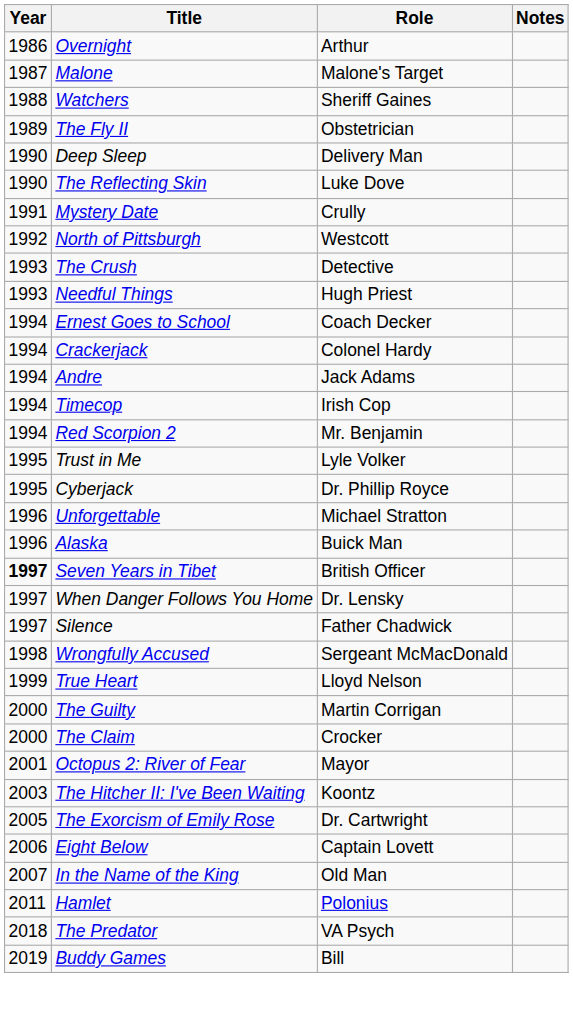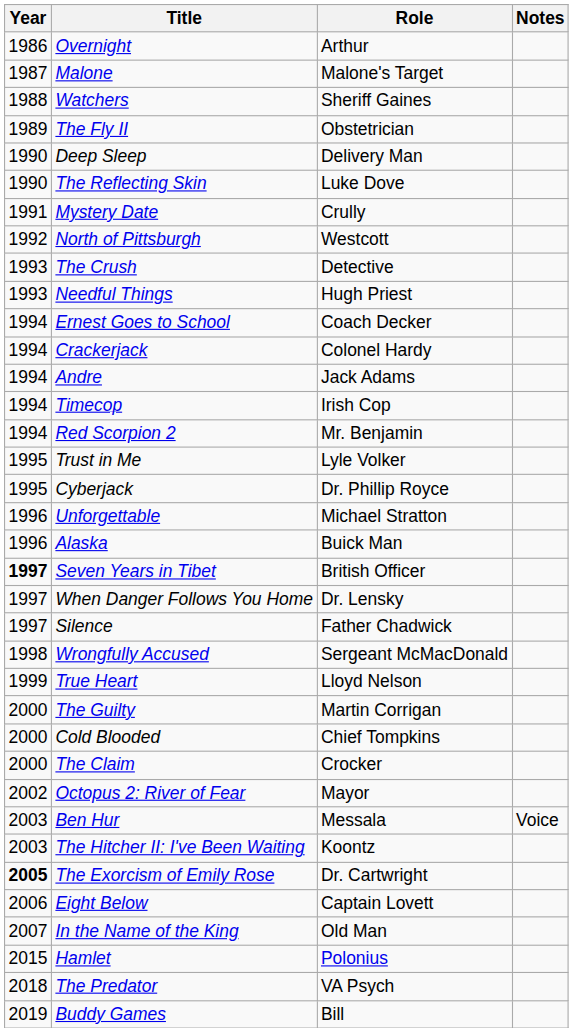 <table class="wikitable sortable">
 <tr>
 <th>Year</th>
 <th>Title</th>
 <th>Role</th>
 <th class="unsortable">Notes</th>
 </tr>
 <tr>
 <td>1986</td>
 <td><a href='#'><em>Overnight</em></a></td>
 <td>Arthur</td>
 <td></td>
 </tr>
 <tr>
 <td>1987</td>
 <td><a href='#'><em>Malone</em></a></td>
 <td>Malone's Target</td>
 <td></td>
 </tr>
 <tr>
 <td>1988</td>
 <td><a href='#'><em>Watchers</em></a></td>
 <td>Sheriff Gaines</td>
 <td></td>
 </tr>
 <tr>
 <td>1989</td>
 <td data-sort-value="Fly II, The"><em><a href='#'>The Fly II</a></em></td>
 <td>Obstetrician</td>
 <td></td>
 </tr>
 <tr>
 <td>1990</td>
 <td><em>Deep Sleep</em></td>
 <td>Delivery Man</td>
 <td></td>
 </tr>
 <tr>
 <td>1990</td>
 <td data-sort-value="Reflecting Skin, The"><em><a href='#'>The Reflecting Skin</a></em></td>
 <td>Luke Dove</td>
 <td></td>
 </tr>
 <tr>
 <td>1991</td>
 <td><em><a href='#'>Mystery Date</a></em></td>
 <td>Crully</td>
 <td></td>
 </tr>
 <tr>
 <td>1992</td>
 <td><em><a href='#'>North of Pittsburgh</a></em></td>
 <td>Westcott</td>
 <td></td>
 </tr>
 <tr>
 <td>1993</td>
 <td data-sort-value="Crush, The"><a href='#'><em>The Crush</em></a></td>
 <td>Detective</td>
 <td></td>
 </tr>
 <tr>
 <td>1993</td>
 <td><a href='#'><em>Needful Things</em></a></td>
 <td>Hugh Priest</td>
 <td></td>
 </tr>
 <tr>
 <td>1994</td>
 <td><em><a href='#'>Ernest Goes to School</a></em></td>
 <td>Coach Decker</td>
 <td></td>
 </tr>
 <tr>
 <td>1994</td>
 <td><a href='#'><em>Crackerjack</em></a></td>
 <td>Colonel Hardy</td>
 <td></td>
 </tr>
 <tr>
 <td>1994</td>
 <td><a href='#'><em>Andre</em></a></td>
 <td>Jack Adams</td>
 <td></td>
 </tr>
 <tr>
 <td>1994</td>
 <td><em><a href='#'>Timecop</a></em></td>
 <td>Irish Cop</td>
 <td></td>
 </tr>
 <tr>
 <td>1994</td>
 <td><em><a href='#'>Red Scorpion 2</a></em></td>
 <td>Mr. Benjamin</td>
 <td></td>
 </tr>
 <tr>
 <td>1995</td>
 <td><em>Trust in Me</em></td>
 <td>Lyle Volker</td>
 <td></td>
 </tr>
 <tr>
 <td>1995</td>
 <td><em>Cyberjack</em></td>
 <td>Dr. Phillip Royce</td>
 <td></td>
 </tr>
 <tr>
 <td>1996</td>
 <td><a href='#'><em>Unforgettable</em></a></td>
 <td>Michael Stratton</td>
 <td></td>
 </tr>
 <tr>
 <td>1996</td>
 <td><a href='#'><em>Alaska</em></a></td>
 <td>Buick Man</td>
 <td></td>
 </tr>
 <tr>
 <td><strong>1997</strong></td>
 <td><a href='#'><em>Seven Years in Tibet</em></a></td>
 <td>British Officer</td>
 <td></td>
 </tr>
 <tr>
 <td>1997</td>
 <td><em>When Danger Follows You Home</em></td>
 <td>Dr. Lensky</td>
 <td></td>
 </tr>
 <tr>
 <td>1997</td>
 <td><em>Silence</em></td>
 <td>Father Chadwick</td>
 <td></td>
 </tr>
 <tr>
 <td>1998</td>
 <td><em><a href='#'>Wrongfully Accused</a></em></td>
 <td>Sergeant McMacDonald</td>
 <td></td>
 </tr>
 <tr>
 <td>1999</td>
 <td><em><a href='#'>True Heart</a></em></td>
 <td>Lloyd Nelson</td>
 <td></td>
 </tr>
 <tr>
 <td>2000</td>
 <td data-sort-value="Guilty, The"><a href='#'><em>The Guilty</em></a></td>
 <td>Martin Corrigan</td>
 <td></td>
 </tr>
 <tr>
 <td>2000</td>
+<td><em>Cold Blooded</em></td>
+<td>Chief Tompkins</td>
+<td></td>
+</tr>
+<tr>
+<td>2000</td>
 <td data-sort-value="Claim, The"><a href='#'><em>The Claim</em></a></td>
 <td>Crocker</td>
 <td></td>
 </tr>
 <tr>
-<td>2001</td>
+<td>2002</td>
 <td><em><a href='#'>Octopus 2: River of Fear</a></em></td>
 <td>Mayor</td>
 <td></td>
+</tr>
+<tr>
+<td>2003</td>
+<td><a href='#'><em>Ben Hur</em></a></td>
+<td>Messala</td>
+<td>Voice</td>
 </tr>
 <tr>
 <td>2003</td>
 <td data-sort-value="Hitcher II: I've Been Waiting, The"><em><a href='#'>The Hitcher II: I've Been Waiting</a></em></td>
 <td>Koontz</td>
 <td></td>
 </tr>
 <tr>
-<td>2005</td>
+<td><strong>2005</strong></td>
 <td data-sort-value="Exorcism of Emily Rose, The"><em><a href='#'>The Exorcism of Emily Rose</a></em></td>
 <td>Dr. Cartwright</td>
 <td></td>
 </tr>
 <tr>
 <td>2006</td>
 <td><em><a href='#'>Eight Below</a></em></td>
 <td>Captain Lovett</td>
 <td></td>
 </tr>
 <tr>
 <td>2007</td>
 <td><em><a href='#'>In the Name of the King</a></em></td>
 <td>Old Man</td>
 <td></td>
 </tr>
 <tr>
-<td>2011</td>
+<td>2015</td>
 <td><a href='#'><em>Hamlet</em></a></td>
 <td><a href='#'>Polonius</a></td>
 <td></td>
 </tr>
 <tr>
 <td>2018</td>
 <td data-sort-value="Predator, The"><a href='#'><em>The Predator</em></a></td>
 <td>VA Psych</td>
 <td></td>
 </tr>
 <tr>
 <td>2019</td>
 <td><em><a href='#'>Buddy Games</a></em></td>
 <td>Bill</td>
 <td></td>
 </tr>
 </table>
